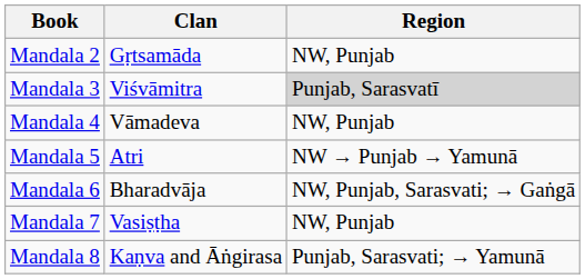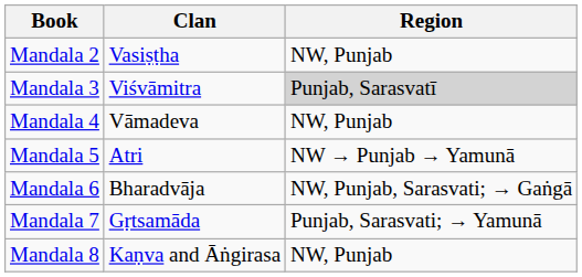 <table class="wikitable sortable">
 <tr>
 <th>Book</th>
 <th>Clan</th>
 <th>Region</th>
 </tr>
 <tr>
 <td><a href='#'>Mandala 2</a></td>
-<td><a href='#'>Gṛtsamāda</a></td>
+<td><a href='#'>Vasiṣṭha</a></td>
 <td>NW, Punjab</td>
 </tr>
 <tr>
 <td><a href='#'>Mandala 3</a></td>
 <td><a href='#'>Viśvāmitra</a></td>
 <td style="background: lightgrey;">Punjab, Sarasvatī</td>
 </tr>
 <tr>
 <td><a href='#'>Mandala 4</a></td>
 <td>Vāmadeva</td>
 <td>NW, Punjab</td>
 </tr>
 <tr>
 <td><a href='#'>Mandala 5</a></td>
 <td><a href='#'>Atri</a></td>
 <td>NW → Punjab → Yamunā</td>
 </tr>
 <tr>
 <td><a href='#'>Mandala 6</a></td>
 <td>Bharadvāja</td>
 <td>NW, Punjab, Sarasvati; → Gaṅgā</td>
 </tr>
 <tr>
 <td><a href='#'>Mandala 7</a></td>
-<td><a href='#'>Vasiṣṭha</a></td>
-<td>NW, Punjab</td>
+<td><a href='#'>Gṛtsamāda</a></td>
+<td>Punjab, Sarasvati; → Yamunā</td>
 </tr>
 <tr>
 <td><a href='#'>Mandala 8</a></td>
 <td><a href='#'>Kaṇva</a> and Āṅgirasa</td>
-<td>Punjab, Sarasvati; → Yamunā</td>
+<td>NW, Punjab</td>
 </tr>
 </table>
